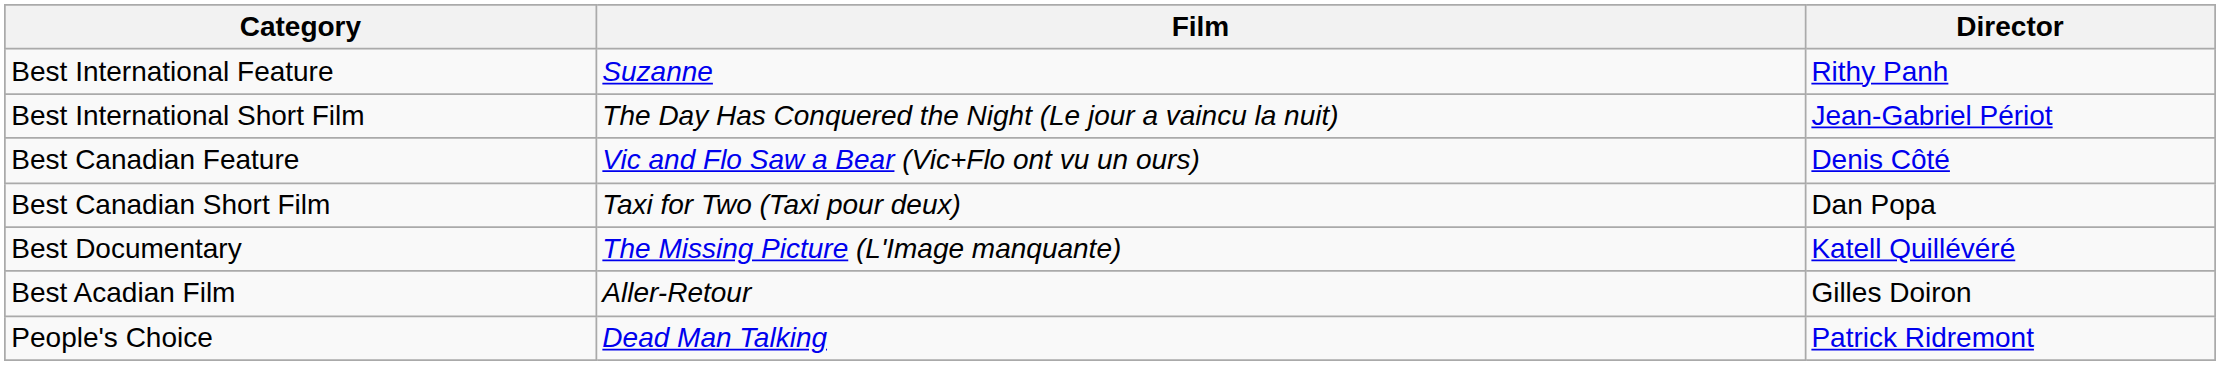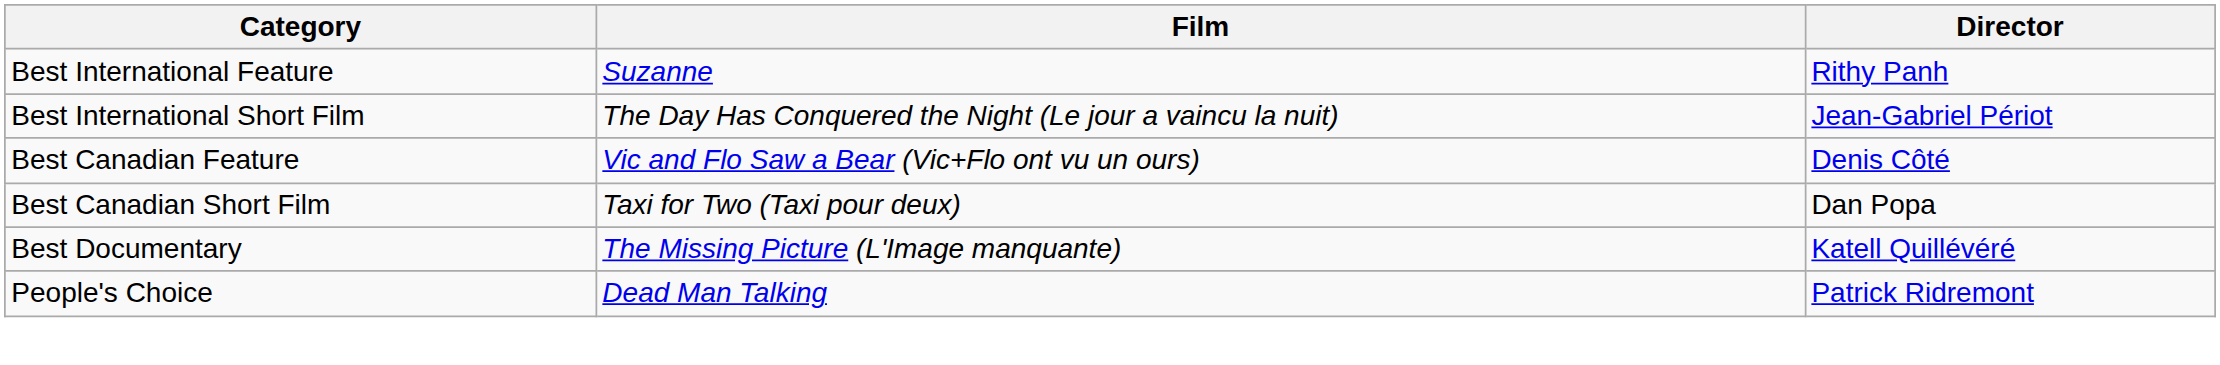 <table class="wikitable sortable"  width=100%>
 <tr>
 <th>Category</th>
 <th>Film</th>
 <th>Director</th>
 </tr>
 <tr>
 <td>Best International Feature</td>
 <td><em><a href='#'>Suzanne</a></em></td>
 <td><a href='#'>Rithy Panh</a></td>
 </tr>
 <tr>
 <td>Best International Short Film</td>
 <td><em>The Day Has Conquered the Night (Le jour a vaincu la nuit)</em></td>
 <td><a href='#'>Jean-Gabriel Périot</a></td>
 </tr>
 <tr>
 <td>Best Canadian Feature</td>
 <td><em><a href='#'>Vic and Flo Saw a Bear</a> (Vic+Flo ont vu un ours)</em></td>
 <td><a href='#'>Denis Côté</a></td>
 </tr>
 <tr>
 <td>Best Canadian Short Film</td>
 <td><em>Taxi for Two (Taxi pour deux)</em></td>
 <td>Dan Popa</td>
 </tr>
 <tr>
 <td>Best Documentary</td>
 <td><em><a href='#'>The Missing Picture</a> (L'Image manquante)</em></td>
 <td><a href='#'>Katell Quillévéré</a></td>
 </tr>
 <tr>
-<td>Best Acadian Film</td>
-<td><em>Aller-Retour</em></td>
-<td>Gilles Doiron</td>
-</tr>
-<tr>
 <td>People's Choice</td>
 <td><em><a href='#'>Dead Man Talking</a></em></td>
 <td><a href='#'>Patrick Ridremont</a></td>
 </tr>
 </table>
